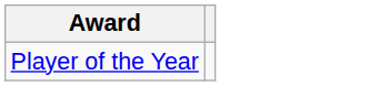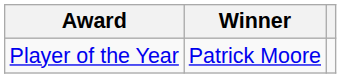 <table class="wikitable">
 <tr>
 <th>Award</th>
+<th>Winner</th>
 <th></th>
 </tr>
 <tr>
 <td><a href='#'>Player of the Year</a></td>
+<td> <a href='#'>Patrick Moore</a></td>
 <td></td>
 </tr>
 </table>
